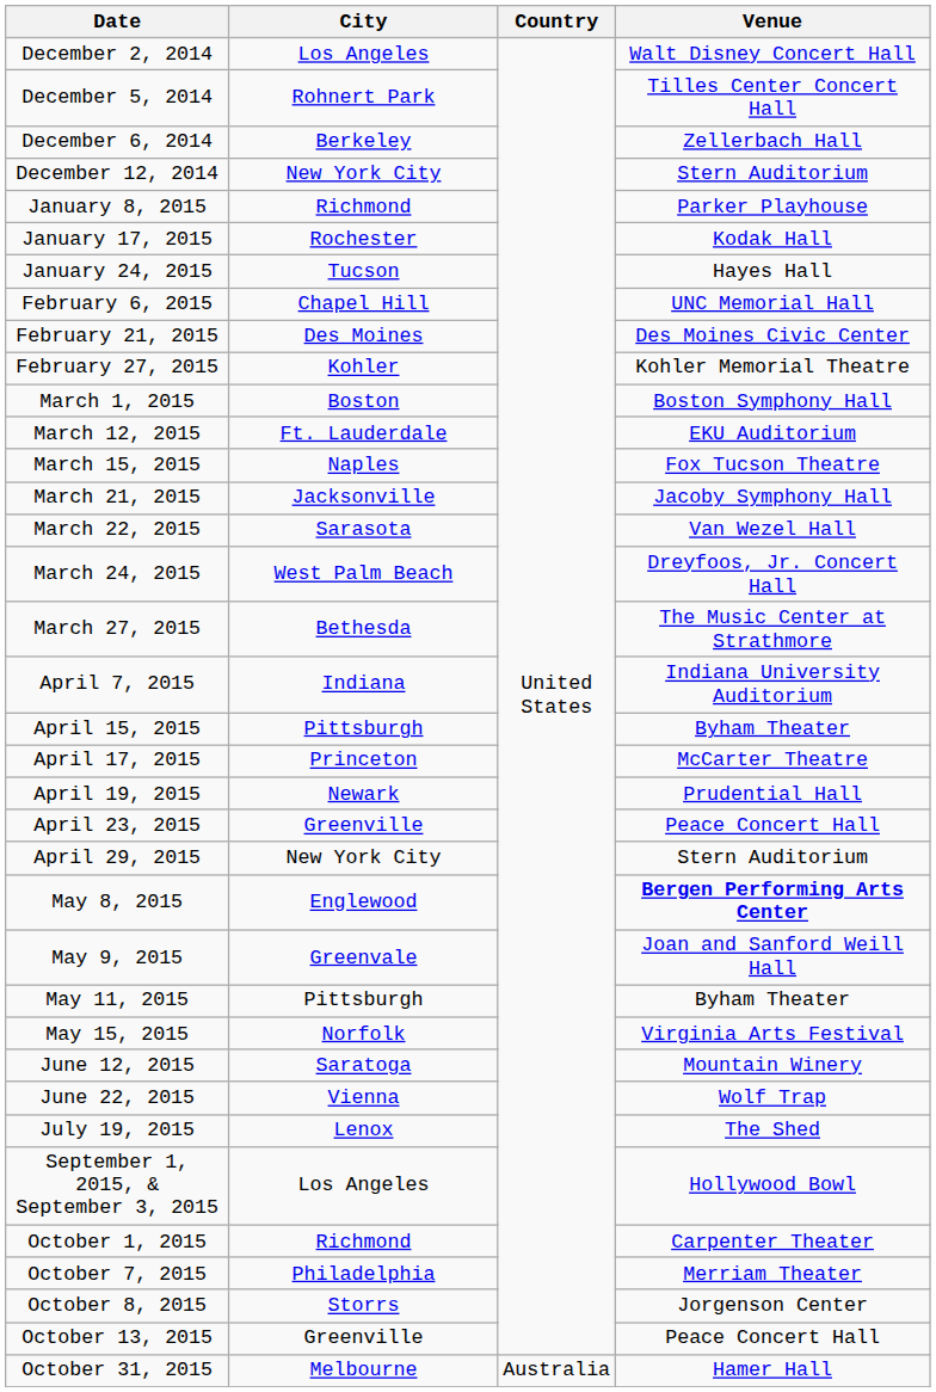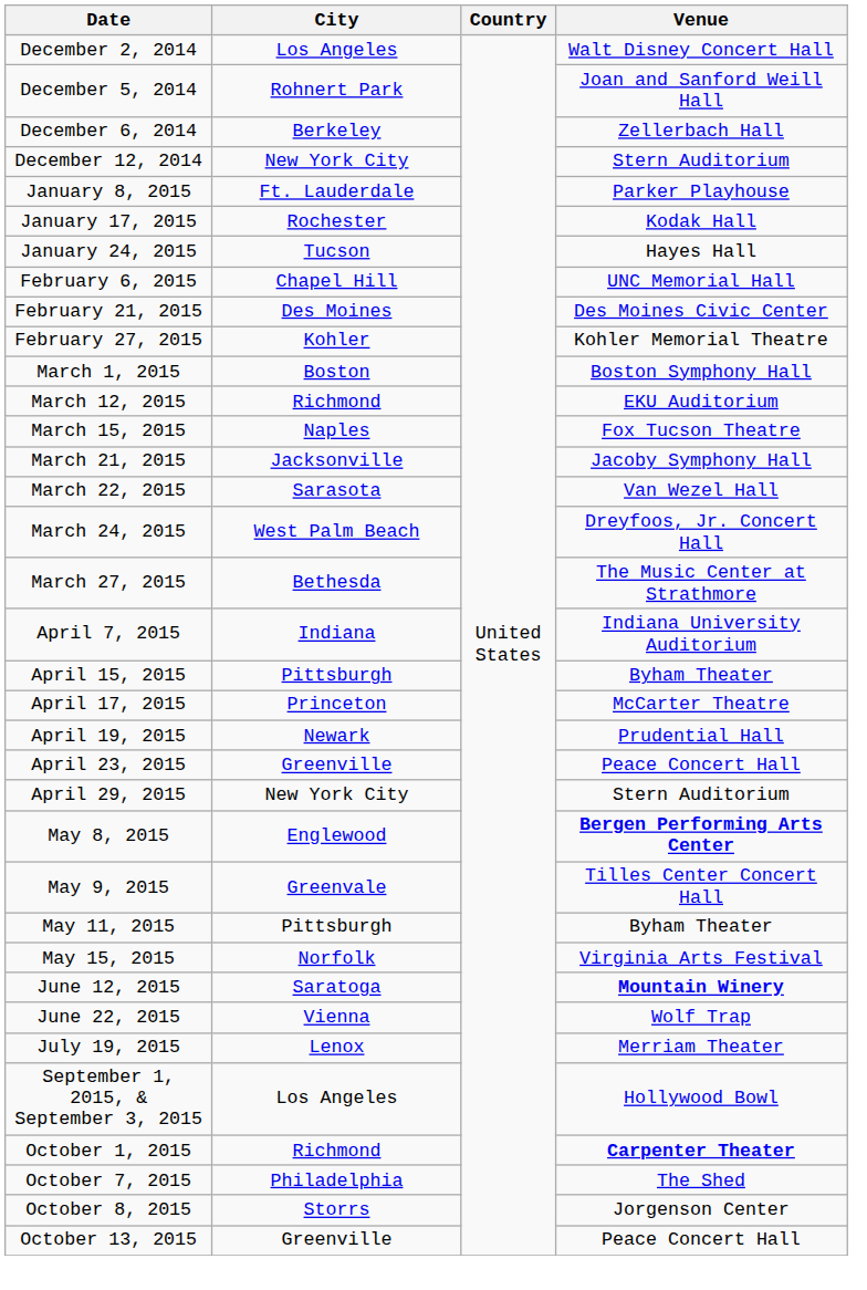 <table class="wikitable" style="text-align:center;">
 <tr>
 <th style="width:140px;">Date</th>
 <th style="width:170px;">City</th>
 <th style="width:60px;">Country</th>
 <th style="width:200px;">Venue</th>
 </tr>
 <tr>
 <td>December 2, 2014</td>
 <td><a href='#'>Los Angeles</a></td>
 <td rowspan="35">United States</td>
 <td><a href='#'>Walt Disney Concert Hall</a></td>
 </tr>
 <tr>
 <td>December 5, 2014</td>
 <td><a href='#'>Rohnert Park</a></td>
-<td><a href='#'>Tilles Center Concert Hall</a></td>
+<td><a href='#'>Joan and Sanford Weill Hall</a></td>
 </tr>
 <tr>
 <td>December 6, 2014</td>
 <td><a href='#'>Berkeley</a></td>
 <td><a href='#'>Zellerbach Hall</a></td>
 </tr>
 <tr>
 <td>December 12, 2014</td>
 <td><a href='#'>New York City</a></td>
 <td><a href='#'>Stern Auditorium</a></td>
 </tr>
 <tr>
 <td>January 8, 2015</td>
-<td><a href='#'>Richmond</a></td>
+<td><a href='#'>Ft. Lauderdale</a></td>
 <td><a href='#'>Parker Playhouse</a></td>
 </tr>
 <tr>
 <td>January 17, 2015</td>
 <td><a href='#'>Rochester</a></td>
 <td><a href='#'>Kodak Hall</a></td>
 </tr>
 <tr>
 <td>January 24, 2015</td>
 <td><a href='#'>Tucson</a></td>
 <td>Hayes Hall</td>
 </tr>
 <tr>
 <td>February 6, 2015</td>
 <td><a href='#'>Chapel Hill</a></td>
 <td><a href='#'>UNC Memorial Hall</a></td>
 </tr>
 <tr>
 <td>February 21, 2015</td>
 <td><a href='#'>Des Moines</a></td>
 <td><a href='#'>Des Moines Civic Center</a></td>
 </tr>
 <tr>
 <td>February 27, 2015</td>
 <td><a href='#'>Kohler</a></td>
 <td>Kohler Memorial Theatre</td>
 </tr>
 <tr>
 <td>March 1, 2015</td>
 <td><a href='#'>Boston</a></td>
 <td><a href='#'>Boston Symphony Hall</a></td>
 </tr>
 <tr>
 <td>March 12, 2015</td>
-<td><a href='#'>Ft. Lauderdale</a></td>
+<td><a href='#'>Richmond</a></td>
 <td><a href='#'>EKU Auditorium</a></td>
 </tr>
 <tr>
 <td>March 15, 2015</td>
 <td><a href='#'>Naples</a></td>
 <td><a href='#'>Fox Tucson Theatre</a></td>
 </tr>
 <tr>
 <td>March 21, 2015</td>
 <td><a href='#'>Jacksonville</a></td>
 <td><a href='#'>Jacoby Symphony Hall</a></td>
 </tr>
 <tr>
 <td>March 22, 2015</td>
 <td><a href='#'>Sarasota</a></td>
 <td><a href='#'>Van Wezel Hall</a></td>
 </tr>
 <tr>
 <td>March 24, 2015</td>
 <td><a href='#'>West Palm Beach</a></td>
 <td><a href='#'>Dreyfoos, Jr. Concert Hall</a></td>
 </tr>
 <tr>
 <td>March 27, 2015</td>
 <td><a href='#'>Bethesda</a></td>
 <td><a href='#'>The Music Center at Strathmore</a></td>
 </tr>
 <tr>
 <td>April 7, 2015</td>
 <td><a href='#'>Indiana</a></td>
 <td><a href='#'>Indiana University Auditorium</a></td>
 </tr>
 <tr>
 <td>April 15, 2015</td>
 <td><a href='#'>Pittsburgh</a></td>
 <td><a href='#'>Byham Theater</a></td>
 </tr>
 <tr>
 <td>April 17, 2015</td>
 <td><a href='#'>Princeton</a></td>
 <td><a href='#'>McCarter Theatre</a></td>
 </tr>
 <tr>
 <td>April 19, 2015</td>
 <td><a href='#'>Newark</a></td>
 <td><a href='#'>Prudential Hall</a></td>
 </tr>
 <tr>
 <td>April 23, 2015</td>
 <td><a href='#'>Greenville</a></td>
 <td><a href='#'>Peace Concert Hall</a></td>
 </tr>
 <tr>
 <td>April 29, 2015</td>
 <td>New York City</td>
 <td>Stern Auditorium</td>
 </tr>
 <tr>
 <td>May 8, 2015</td>
 <td><a href='#'>Englewood</a></td>
 <td><strong><a href='#'>Bergen Performing Arts Center</a></strong></td>
 </tr>
 <tr>
 <td>May 9, 2015</td>
 <td><a href='#'>Greenvale</a></td>
-<td><a href='#'>Joan and Sanford Weill Hall</a></td>
+<td><a href='#'>Tilles Center Concert Hall</a></td>
 </tr>
 <tr>
 <td>May 11, 2015</td>
 <td>Pittsburgh</td>
 <td>Byham Theater</td>
 </tr>
 <tr>
 <td>May 15, 2015</td>
 <td><a href='#'>Norfolk</a></td>
 <td><a href='#'>Virginia Arts Festival</a></td>
 </tr>
 <tr>
 <td>June 12, 2015</td>
 <td><a href='#'>Saratoga</a></td>
-<td><a href='#'>Mountain Winery</a></td>
+<td><strong><a href='#'>Mountain Winery</a></strong></td>
 </tr>
 <tr>
 <td>June 22, 2015</td>
 <td><a href='#'>Vienna</a></td>
 <td><a href='#'>Wolf Trap</a></td>
 </tr>
 <tr>
 <td>July 19, 2015</td>
 <td><a href='#'>Lenox</a></td>
-<td><a href='#'>The Shed</a></td>
+<td><a href='#'>Merriam Theater</a></td>
 </tr>
 <tr>
 <td>September 1, 2015, &<br>September 3, 2015</td>
 <td>Los Angeles</td>
 <td><a href='#'>Hollywood Bowl</a></td>
 </tr>
 <tr>
 <td>October 1, 2015</td>
 <td><a href='#'>Richmond</a></td>
-<td><a href='#'>Carpenter Theater</a></td>
+<td><strong><a href='#'>Carpenter Theater</a></strong></td>
 </tr>
 <tr>
 <td>October 7, 2015</td>
 <td><a href='#'>Philadelphia</a></td>
-<td><a href='#'>Merriam Theater</a></td>
+<td><a href='#'>The Shed</a></td>
 </tr>
 <tr>
 <td>October 8, 2015</td>
 <td><a href='#'>Storrs</a></td>
 <td>Jorgenson Center</td>
 </tr>
 <tr>
 <td>October 13, 2015</td>
 <td>Greenville</td>
 <td>Peace Concert Hall</td>
 </tr>
-<tr>
-<td>October 31, 2015</td>
-<td><a href='#'>Melbourne</a></td>
-<td>Australia</td>
-<td><a href='#'>Hamer Hall</a></td>
-</tr>
 </table>
